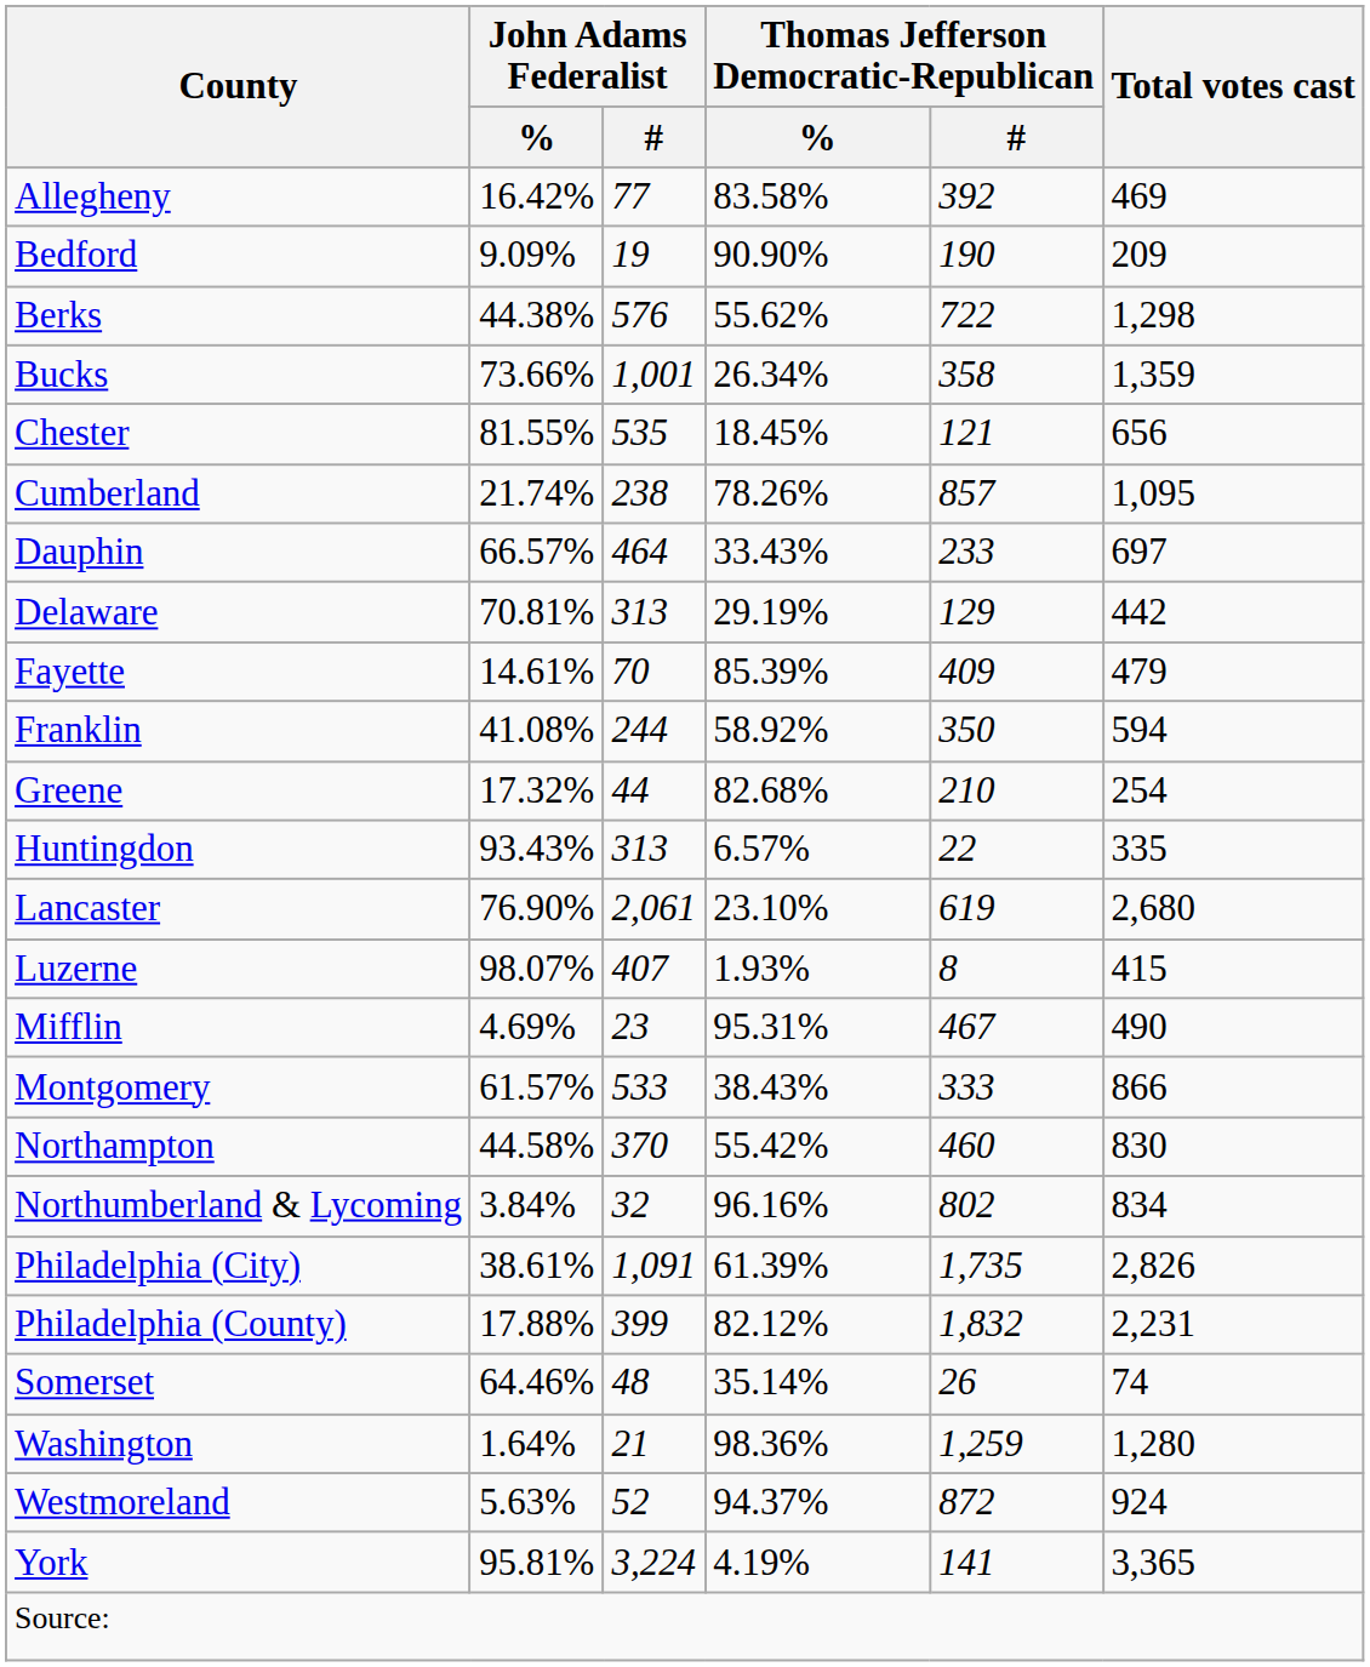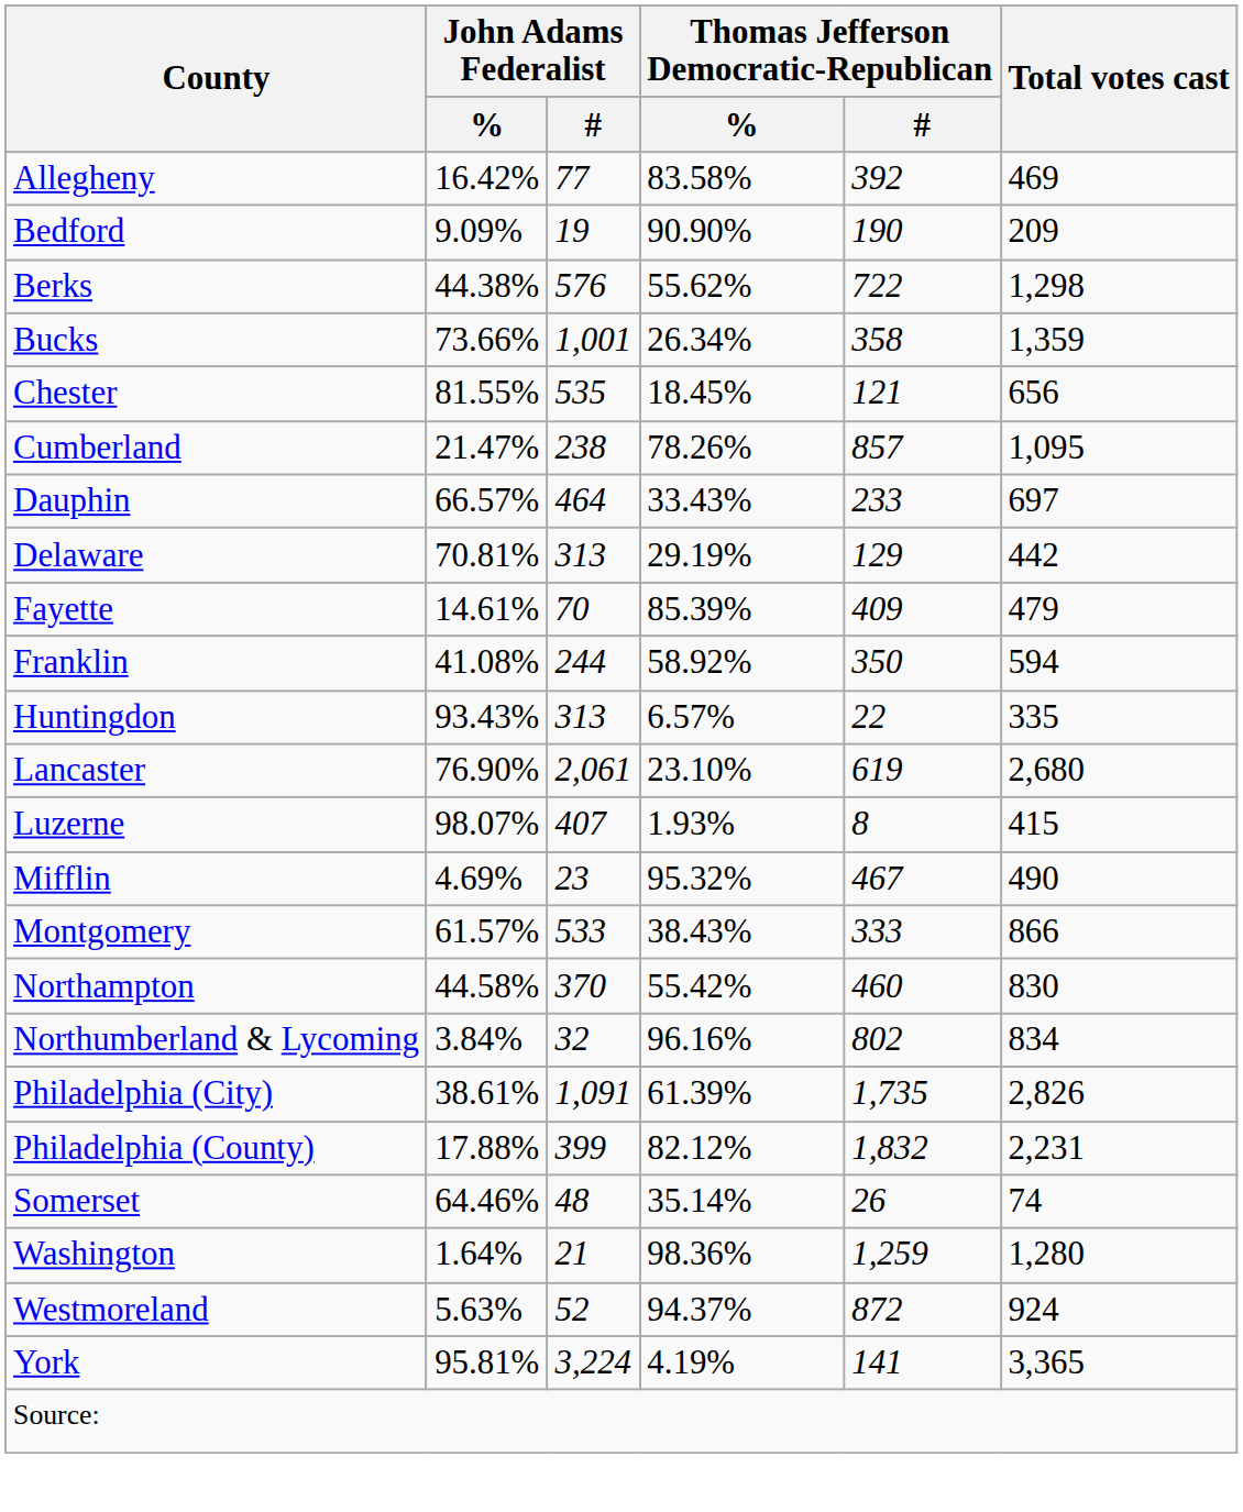 <table class="wikitable sortable">
 <tr>
 <th rowspan="2">County</th>
 <th colspan="2">John Adams<br>Federalist</th>
 <th colspan="2">Thomas Jefferson<br>Democratic-Republican</th>
 <th rowspan="2">Total votes cast</th>
 </tr>
 <tr>
 <th>%</th>
 <th>#</th>
 <th>%</th>
 <th>#</th>
 </tr>
 <tr>
 <td><a href='#'>Allegheny</a></td>
 <td>16.42%</td>
 <td><em>77</em></td>
 <td>83.58%</td>
 <td><em>392</em></td>
 <td>469</td>
 </tr>
 <tr>
 <td><a href='#'>Bedford</a></td>
 <td>9.09%</td>
 <td><em>19</em></td>
 <td>90.90%</td>
 <td><em>190</em></td>
 <td>209</td>
 </tr>
 <tr>
 <td><a href='#'>Berks</a></td>
 <td>44.38%</td>
 <td><em>576</em></td>
 <td>55.62%</td>
 <td><em>722</em></td>
 <td>1,298</td>
 </tr>
 <tr>
 <td><a href='#'>Bucks</a></td>
 <td>73.66%</td>
 <td><em>1,001</em></td>
 <td>26.34%</td>
 <td><em>358</em></td>
 <td>1,359</td>
 </tr>
 <tr>
 <td><a href='#'>Chester</a></td>
 <td>81.55%</td>
 <td><em>535</em></td>
 <td>18.45%</td>
 <td><em>121</em></td>
 <td>656</td>
 </tr>
 <tr>
 <td><a href='#'>Cumberland</a></td>
-<td>21.74%</td>
+<td>21.47%</td>
 <td><em>238</em></td>
 <td>78.26%</td>
 <td><em>857	</em></td>
 <td>1,095</td>
 </tr>
 <tr>
 <td><a href='#'>Dauphin</a></td>
 <td>66.57%</td>
 <td><em>464</em></td>
 <td>33.43%</td>
 <td><em>233</em></td>
 <td>697</td>
 </tr>
 <tr>
 <td><a href='#'>Delaware</a></td>
 <td>70.81%</td>
 <td><em>313</em></td>
 <td>29.19%</td>
 <td><em>129</em></td>
 <td>442</td>
 </tr>
 <tr>
 <td><a href='#'>Fayette</a></td>
 <td>14.61%</td>
 <td><em>70</em></td>
 <td>85.39%</td>
 <td><em>409</em></td>
 <td>479</td>
 </tr>
 <tr>
 <td><a href='#'>Franklin</a></td>
 <td>41.08%</td>
 <td><em>244</em></td>
 <td>58.92%</td>
 <td><em>350</em></td>
 <td>594</td>
 </tr>
 <tr>
-<td><a href='#'>Greene</a></td>
-<td>17.32%</td>
-<td><em>44</em></td>
-<td>82.68%</td>
-<td><em>210</em></td>
-<td>254</td>
-</tr>
-<tr>
 <td><a href='#'>Huntingdon</a></td>
 <td>93.43%</td>
 <td><em>313</em></td>
 <td>6.57%</td>
 <td><em>22</em></td>
 <td>335</td>
 </tr>
 <tr>
 <td><a href='#'>Lancaster</a></td>
 <td>76.90%</td>
 <td><em>2,061</em></td>
 <td>23.10%</td>
 <td><em>619</em></td>
 <td>2,680</td>
 </tr>
 <tr>
 <td><a href='#'>Luzerne</a></td>
 <td>98.07%</td>
 <td><em>407</em></td>
 <td>1.93%</td>
 <td><em>8</em></td>
 <td>415</td>
 </tr>
 <tr>
 <td><a href='#'>Mifflin</a></td>
 <td>4.69%</td>
 <td><em>23</em></td>
-<td>95.31%</td>
+<td>95.32%</td>
 <td><em>467</em></td>
 <td>490</td>
 </tr>
 <tr>
 <td><a href='#'>Montgomery</a></td>
 <td>61.57%</td>
 <td><em>533</em></td>
 <td>38.43%</td>
 <td><em>333</em></td>
 <td>866</td>
 </tr>
 <tr>
 <td><a href='#'>Northampton</a></td>
 <td>44.58%</td>
 <td><em>370</em></td>
 <td>55.42%</td>
 <td><em>460</em></td>
 <td>830</td>
 </tr>
 <tr>
 <td><a href='#'>Northumberland</a> & <a href='#'>Lycoming</a></td>
 <td>3.84%</td>
 <td><em>32</em></td>
 <td>96.16%</td>
 <td><em>802</em></td>
 <td>834</td>
 </tr>
 <tr>
 <td><a href='#'>Philadelphia (City)</a></td>
 <td>38.61%</td>
 <td><em>1,091</em></td>
 <td>61.39%</td>
 <td><em>1,735</em></td>
 <td>2,826</td>
 </tr>
 <tr>
 <td><a href='#'>Philadelphia (County)</a></td>
 <td>17.88%</td>
 <td><em>399</em></td>
 <td>82.12%</td>
 <td><em>1,832</em></td>
 <td>2,231</td>
 </tr>
 <tr>
 <td><a href='#'>Somerset</a></td>
 <td>64.46%</td>
 <td><em>48</em></td>
 <td>35.14%</td>
 <td><em>26</em></td>
 <td>74</td>
 </tr>
 <tr>
 <td><a href='#'>Washington</a></td>
 <td>1.64%</td>
 <td><em>21</em></td>
 <td>98.36%</td>
 <td><em>1,259</em></td>
 <td>1,280</td>
 </tr>
 <tr>
 <td><a href='#'>Westmoreland</a></td>
 <td>5.63%</td>
 <td><em>52</em></td>
 <td>94.37%</td>
 <td><em>872</em></td>
 <td>924</td>
 </tr>
 <tr>
 <td><a href='#'>York</a></td>
 <td>95.81%</td>
 <td><em>3,224</em></td>
 <td>4.19%</td>
 <td><em>141</em></td>
 <td>3,365</td>
 </tr>
 <tr>
 <td colspan=6><sup>Source: </sup></td>
 </tr>
 </table>
